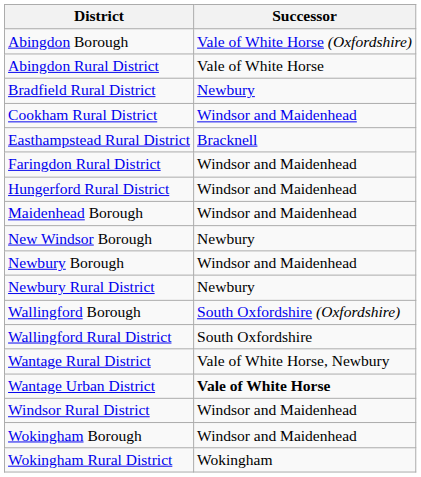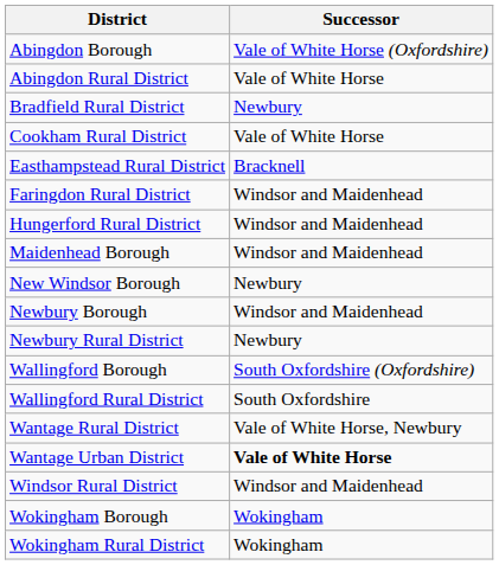 <table class="wikitable">
 <tr>
 <th>District</th>
 <th>Successor</th>
 </tr>
 <tr>
 <td><a href='#'>Abingdon</a> Borough</td>
 <td><a href='#'>Vale of White Horse</a> <em>(Oxfordshire)</em></td>
 </tr>
 <tr>
 <td><a href='#'>Abingdon Rural District</a></td>
 <td>Vale of White Horse</td>
 </tr>
 <tr>
 <td><a href='#'>Bradfield Rural District</a></td>
 <td><a href='#'>Newbury</a></td>
 </tr>
 <tr>
 <td><a href='#'>Cookham Rural District</a></td>
-<td><a href='#'>Windsor and Maidenhead</a></td>
+<td>Vale of White Horse</td>
 </tr>
 <tr>
 <td><a href='#'>Easthampstead Rural District</a></td>
 <td><a href='#'>Bracknell</a></td>
 </tr>
 <tr>
 <td><a href='#'>Faringdon Rural District</a></td>
 <td>Windsor and Maidenhead</td>
 </tr>
 <tr>
 <td><a href='#'>Hungerford Rural District</a></td>
 <td>Windsor and Maidenhead</td>
 </tr>
 <tr>
 <td><a href='#'>Maidenhead</a> Borough</td>
 <td>Windsor and Maidenhead</td>
 </tr>
 <tr>
 <td><a href='#'>New Windsor</a> Borough</td>
 <td>Newbury</td>
 </tr>
 <tr>
 <td><a href='#'>Newbury</a> Borough</td>
 <td>Windsor and Maidenhead</td>
 </tr>
 <tr>
 <td><a href='#'>Newbury Rural District</a></td>
 <td>Newbury</td>
 </tr>
 <tr>
 <td><a href='#'>Wallingford</a> Borough</td>
 <td><a href='#'>South Oxfordshire</a> <em>(Oxfordshire)</em></td>
 </tr>
 <tr>
 <td><a href='#'>Wallingford Rural District</a></td>
 <td>South Oxfordshire</td>
 </tr>
 <tr>
 <td><a href='#'>Wantage Rural District</a></td>
 <td>Vale of White Horse, Newbury</td>
 </tr>
 <tr>
 <td><a href='#'>Wantage Urban District</a></td>
 <td><strong>Vale of White Horse</strong></td>
 </tr>
 <tr>
 <td><a href='#'>Windsor Rural District</a></td>
 <td>Windsor and Maidenhead</td>
 </tr>
 <tr>
 <td><a href='#'>Wokingham</a> Borough</td>
-<td>Windsor and Maidenhead</td>
+<td><a href='#'>Wokingham</a></td>
 </tr>
 <tr>
 <td><a href='#'>Wokingham Rural District</a></td>
 <td>Wokingham</td>
 </tr>
 </table>
